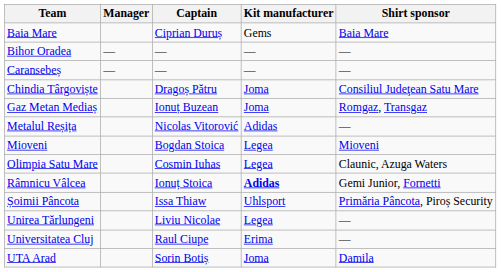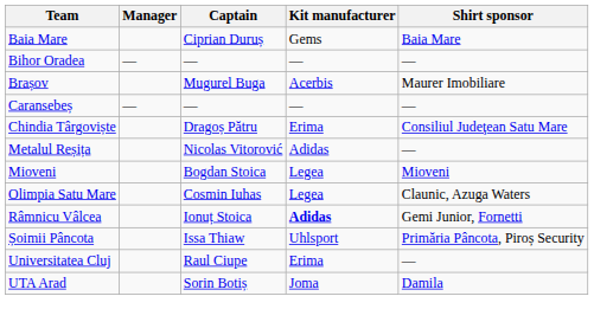 <table class="wikitable sortable" style="text-align: left;">
 <tr>
 <th>Team</th>
 <th>Manager</th>
 <th>Captain</th>
 <th>Kit manufacturer</th>
 <th>Shirt sponsor</th>
 </tr>
 <tr>
 <td><a href='#'>Baia Mare</a></td>
 <td> </td>
 <td> <a href='#'>Ciprian Duruș</a></td>
 <td>Gems</td>
 <td><a href='#'>Baia Mare</a></td>
 </tr>
 <tr>
 <td><a href='#'>Bihor Oradea</a></td>
 <td>—</td>
 <td>—</td>
 <td>—</td>
 <td>—</td>
 </tr>
 <tr>
+<td><a href='#'>Brașov</a></td>
+<td> </td>
+<td> <a href='#'>Mugurel Buga</a></td>
+<td><a href='#'>Acerbis</a></td>
+<td>Maurer Imobiliare</td>
+</tr>
+<tr>
 <td><a href='#'>Caransebeș</a></td>
 <td>—</td>
 <td>—</td>
 <td>—</td>
 <td>—</td>
 </tr>
 <tr>
 <td><a href='#'>Chindia Târgoviște</a></td>
 <td> </td>
 <td>  <a href='#'>Dragoș Pătru</a></td>
-<td><a href='#'>Joma</a></td>
+<td><a href='#'>Erima</a></td>
 <td><a href='#'>Consiliul Judeţean Satu Mare</a></td>
-</tr>
-<tr>
-<td><a href='#'>Gaz Metan Mediaș</a></td>
-<td> </td>
-<td>  <a href='#'>Ionuț Buzean</a></td>
-<td><a href='#'>Joma</a></td>
-<td><a href='#'>Romgaz</a>, <a href='#'>Transgaz</a></td>
 </tr>
 <tr>
 <td><a href='#'>Metalul Reșița</a></td>
 <td> </td>
 <td> <a href='#'>Nicolas Vitorović</a></td>
 <td><a href='#'>Adidas</a></td>
 <td>—</td>
 </tr>
 <tr>
 <td><a href='#'>Mioveni</a></td>
 <td> </td>
 <td> <a href='#'>Bogdan Stoica</a></td>
 <td><a href='#'>Legea</a></td>
 <td><a href='#'>Mioveni</a></td>
 </tr>
 <tr>
 <td><a href='#'>Olimpia Satu Mare</a></td>
 <td> </td>
 <td> <a href='#'>Cosmin Iuhas</a></td>
 <td><a href='#'>Legea</a></td>
 <td>Claunic, Azuga Waters</td>
 </tr>
 <tr>
 <td><a href='#'>Râmnicu Vâlcea</a></td>
 <td> </td>
 <td> <a href='#'>Ionuț Stoica</a></td>
 <td><strong><a href='#'>Adidas</a></strong></td>
 <td>Gemi Junior, <a href='#'>Fornetti</a></td>
 </tr>
 <tr>
 <td><a href='#'>Șoimii Pâncota</a></td>
 <td> </td>
 <td> <a href='#'>Issa Thiaw</a></td>
 <td><a href='#'>Uhlsport</a></td>
 <td><a href='#'>Primăria Pâncota</a>, Piroș Security</td>
 </tr>
 <tr>
-<td><a href='#'>Unirea Tărlungeni</a></td>
-<td> </td>
-<td> <a href='#'>Liviu Nicolae</a></td>
-<td><a href='#'>Legea</a></td>
-<td>—</td>
-</tr>
-<tr>
 <td><a href='#'>Universitatea Cluj</a></td>
 <td> </td>
 <td>  <a href='#'>Raul Ciupe</a></td>
 <td><a href='#'>Erima</a></td>
 <td>—</td>
 </tr>
 <tr>
 <td><a href='#'>UTA Arad</a></td>
 <td> </td>
 <td> <a href='#'>Sorin Botiș</a></td>
 <td><a href='#'>Joma</a></td>
 <td><a href='#'>Damila</a></td>
 </tr>
 </table>
